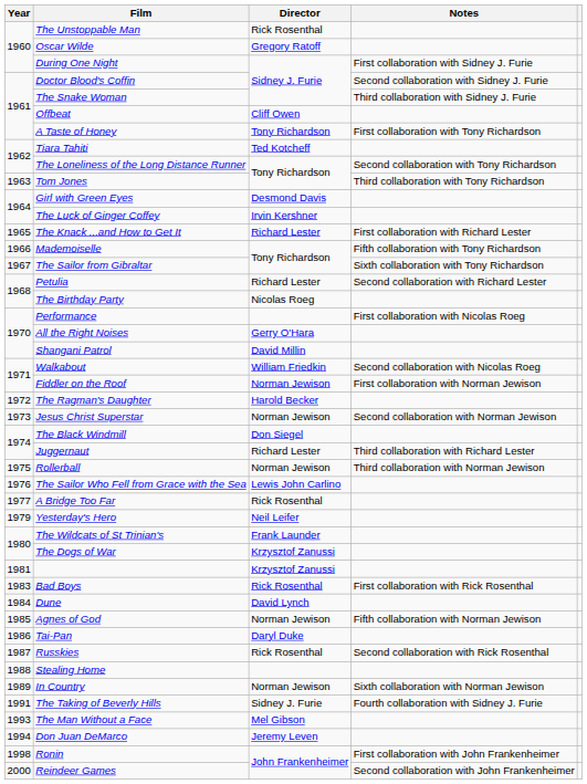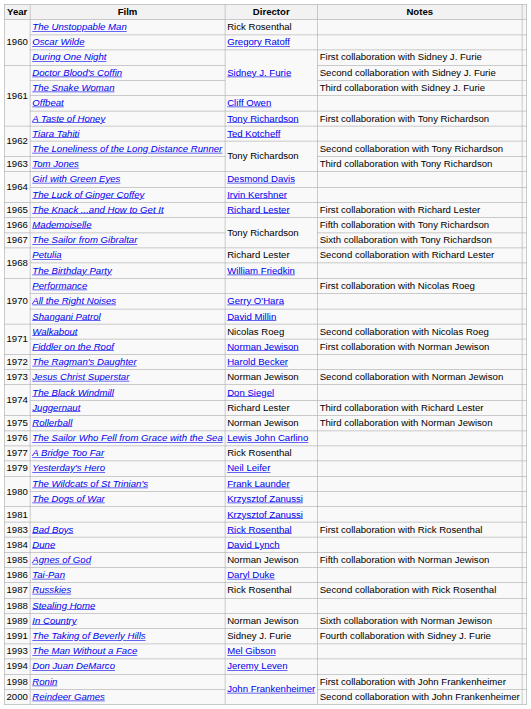 <table class="wikitable">
 <tr>
 <th>Year</th>
 <th>Film</th>
 <th>Director</th>
 <th>Notes</th>
 <th></th>
 </tr>
 <tr>
 <td rowspan=3>1960</td>
 <td><em><a href='#'>The Unstoppable Man</a></em></td>
 <td>Rick Rosenthal</td>
 <td></td>
 <td></td>
 </tr>
 <tr>
 <td><em><a href='#'>Oscar Wilde</a></em></td>
 <td><a href='#'>Gregory Ratoff</a></td>
 <td></td>
 <td></td>
 </tr>
 <tr>
 <td><em><a href='#'>During One Night</a></em></td>
 <td rowspan=3><a href='#'>Sidney J. Furie</a></td>
 <td>First collaboration with Sidney J. Furie</td>
 <td></td>
 </tr>
 <tr>
 <td rowspan=4>1961</td>
 <td><em><a href='#'>Doctor Blood's Coffin</a></em></td>
 <td>Second collaboration with Sidney J. Furie</td>
 <td></td>
 </tr>
 <tr>
 <td><em><a href='#'>The Snake Woman</a></em></td>
 <td>Third collaboration with Sidney J. Furie</td>
 <td></td>
 </tr>
 <tr>
 <td><em><a href='#'>Offbeat</a></em></td>
 <td><a href='#'>Cliff Owen</a></td>
 <td></td>
 <td></td>
 </tr>
 <tr>
 <td><em><a href='#'>A Taste of Honey</a></em></td>
 <td><a href='#'>Tony Richardson</a></td>
 <td>First collaboration with Tony Richardson</td>
 <td></td>
 </tr>
 <tr>
 <td rowspan=2>1962</td>
 <td><em><a href='#'>Tiara Tahiti</a></em></td>
 <td><a href='#'>Ted Kotcheff</a></td>
 <td></td>
 <td></td>
 </tr>
 <tr>
 <td><em><a href='#'>The Loneliness of the Long Distance Runner</a></em></td>
 <td rowspan=2>Tony Richardson</td>
 <td>Second collaboration with Tony Richardson</td>
 <td></td>
 </tr>
 <tr>
 <td>1963</td>
 <td><em><a href='#'>Tom Jones</a></em></td>
 <td>Third collaboration with Tony Richardson</td>
 <td></td>
 </tr>
 <tr>
 <td rowspan=2>1964</td>
 <td><em><a href='#'>Girl with Green Eyes</a></em></td>
 <td><a href='#'>Desmond Davis</a></td>
 <td><small></small></td>
 <td></td>
 </tr>
 <tr>
 <td><em><a href='#'>The Luck of Ginger Coffey</a></em></td>
 <td><a href='#'>Irvin Kershner</a></td>
 <td></td>
 <td></td>
 </tr>
 <tr>
 <td>1965</td>
 <td><em><a href='#'>The Knack ...and How to Get It</a></em></td>
 <td><a href='#'>Richard Lester</a></td>
 <td>First collaboration with Richard Lester</td>
 <td></td>
 </tr>
 <tr>
 <td>1966</td>
 <td><em><a href='#'>Mademoiselle</a></em></td>
 <td rowspan=2>Tony Richardson</td>
 <td>Fifth collaboration with Tony Richardson</td>
 <td></td>
 </tr>
 <tr>
 <td>1967</td>
 <td><em><a href='#'>The Sailor from Gibraltar</a></em></td>
 <td>Sixth collaboration with Tony Richardson</td>
 <td></td>
 </tr>
 <tr>
 <td rowspan=2>1968</td>
 <td><em><a href='#'>Petulia</a></em></td>
 <td>Richard Lester</td>
 <td>Second collaboration with Richard Lester</td>
 <td></td>
 </tr>
 <tr>
 <td><em><a href='#'>The Birthday Party</a></em></td>
-<td>Nicolas Roeg</td>
+<td><a href='#'>William Friedkin</a></td>
 <td></td>
 <td></td>
 </tr>
 <tr>
 <td rowspan=3>1970</td>
 <td><em><a href='#'>Performance</a></em></td>
 <td></td>
 <td>First collaboration with Nicolas Roeg</td>
 <td></td>
 </tr>
 <tr>
 <td><em><a href='#'>All the Right Noises</a></em></td>
 <td><a href='#'>Gerry O'Hara</a></td>
 <td></td>
 <td></td>
 </tr>
 <tr>
 <td><em><a href='#'>Shangani Patrol</a></em></td>
 <td><a href='#'>David Millin</a></td>
 <td></td>
 <td></td>
 </tr>
 <tr>
 <td rowspan=2>1971</td>
 <td><em><a href='#'>Walkabout</a></em></td>
-<td><a href='#'>William Friedkin</a></td>
+<td>Nicolas Roeg</td>
 <td>Second collaboration with Nicolas Roeg</td>
 <td></td>
 </tr>
 <tr>
 <td><em><a href='#'>Fiddler on the Roof</a></em></td>
 <td><a href='#'>Norman Jewison</a></td>
 <td>First collaboration with Norman Jewison</td>
 <td></td>
 </tr>
 <tr>
 <td>1972</td>
 <td><em><a href='#'>The Ragman's Daughter</a></em></td>
 <td><a href='#'>Harold Becker</a></td>
 <td></td>
 <td></td>
 </tr>
 <tr>
 <td>1973</td>
 <td><em><a href='#'>Jesus Christ Superstar</a></em></td>
 <td>Norman Jewison</td>
 <td>Second collaboration with Norman Jewison</td>
 <td></td>
 </tr>
 <tr>
 <td rowspan=2>1974</td>
 <td><em><a href='#'>The Black Windmill</a></em></td>
 <td><a href='#'>Don Siegel</a></td>
 <td></td>
 <td></td>
 </tr>
 <tr>
 <td><em><a href='#'>Juggernaut</a></em></td>
 <td>Richard Lester</td>
 <td>Third collaboration with Richard Lester</td>
 <td></td>
 </tr>
 <tr>
 <td>1975</td>
 <td><em><a href='#'>Rollerball</a></em></td>
 <td>Norman Jewison</td>
 <td>Third collaboration with Norman Jewison</td>
 <td></td>
 </tr>
 <tr>
 <td>1976</td>
 <td><em><a href='#'>The Sailor Who Fell from Grace with the Sea</a></em></td>
 <td><a href='#'>Lewis John Carlino</a></td>
 <td></td>
 <td></td>
 </tr>
 <tr>
 <td>1977</td>
 <td><em><a href='#'>A Bridge Too Far</a></em></td>
 <td>Rick Rosenthal</td>
 <td></td>
 <td></td>
 </tr>
 <tr>
 <td>1979</td>
 <td><em><a href='#'>Yesterday's Hero</a></em></td>
 <td><a href='#'>Neil Leifer</a></td>
 <td></td>
 <td></td>
 </tr>
 <tr>
 <td rowspan=2>1980</td>
 <td><em><a href='#'>The Wildcats of St Trinian's</a></em></td>
 <td><a href='#'>Frank Launder</a></td>
 <td></td>
 <td></td>
 </tr>
 <tr>
 <td><em><a href='#'>The Dogs of War</a></em></td>
 <td><a href='#'>Krzysztof Zanussi</a></td>
 <td></td>
 <td></td>
 </tr>
 <tr>
 <td>1981</td>
 <td><em></em></td>
 <td><a href='#'>Krzysztof Zanussi</a></td>
 <td></td>
 <td></td>
 </tr>
 <tr>
 <td>1983</td>
 <td><em><a href='#'>Bad Boys</a></em></td>
 <td><a href='#'>Rick Rosenthal</a></td>
 <td>First collaboration with Rick Rosenthal</td>
 <td></td>
 </tr>
 <tr>
 <td>1984</td>
 <td><em><a href='#'>Dune</a></em></td>
 <td><a href='#'>David Lynch</a></td>
 <td></td>
 <td></td>
 </tr>
 <tr>
 <td>1985</td>
 <td><em><a href='#'>Agnes of God</a></em></td>
 <td>Norman Jewison</td>
 <td>Fifth collaboration with Norman Jewison</td>
 <td></td>
 </tr>
 <tr>
 <td>1986</td>
 <td><em><a href='#'>Tai-Pan</a></em></td>
 <td><a href='#'>Daryl Duke</a></td>
 <td></td>
 <td></td>
 </tr>
 <tr>
 <td>1987</td>
 <td><em><a href='#'>Russkies</a></em></td>
 <td>Rick Rosenthal</td>
 <td>Second collaboration with Rick Rosenthal</td>
 <td></td>
 </tr>
 <tr>
 <td>1988</td>
 <td><em><a href='#'>Stealing Home</a></em></td>
 <td></td>
 <td></td>
 <td></td>
 </tr>
 <tr>
 <td>1989</td>
 <td><em><a href='#'>In Country</a></em></td>
 <td>Norman Jewison</td>
 <td>Sixth collaboration with Norman Jewison</td>
 <td></td>
 </tr>
 <tr>
 <td>1991</td>
 <td><em><a href='#'>The Taking of Beverly Hills</a></em></td>
 <td>Sidney J. Furie</td>
 <td>Fourth collaboration with Sidney J. Furie</td>
 <td></td>
 </tr>
 <tr>
 <td>1993</td>
 <td><em><a href='#'>The Man Without a Face</a></em></td>
 <td><a href='#'>Mel Gibson</a></td>
 <td></td>
 <td></td>
 </tr>
 <tr>
 <td>1994</td>
 <td><em><a href='#'>Don Juan DeMarco</a></em></td>
 <td><a href='#'>Jeremy Leven</a></td>
 <td></td>
 <td></td>
 </tr>
 <tr>
 <td>1998</td>
 <td><em><a href='#'>Ronin</a></em></td>
 <td rowspan=2><a href='#'>John Frankenheimer</a></td>
 <td>First collaboration with John Frankenheimer</td>
 <td></td>
 </tr>
 <tr>
 <td>2000</td>
 <td><em><a href='#'>Reindeer Games</a></em></td>
 <td>Second collaboration with John Frankenheimer</td>
 <td></td>
 </tr>
 </table>
